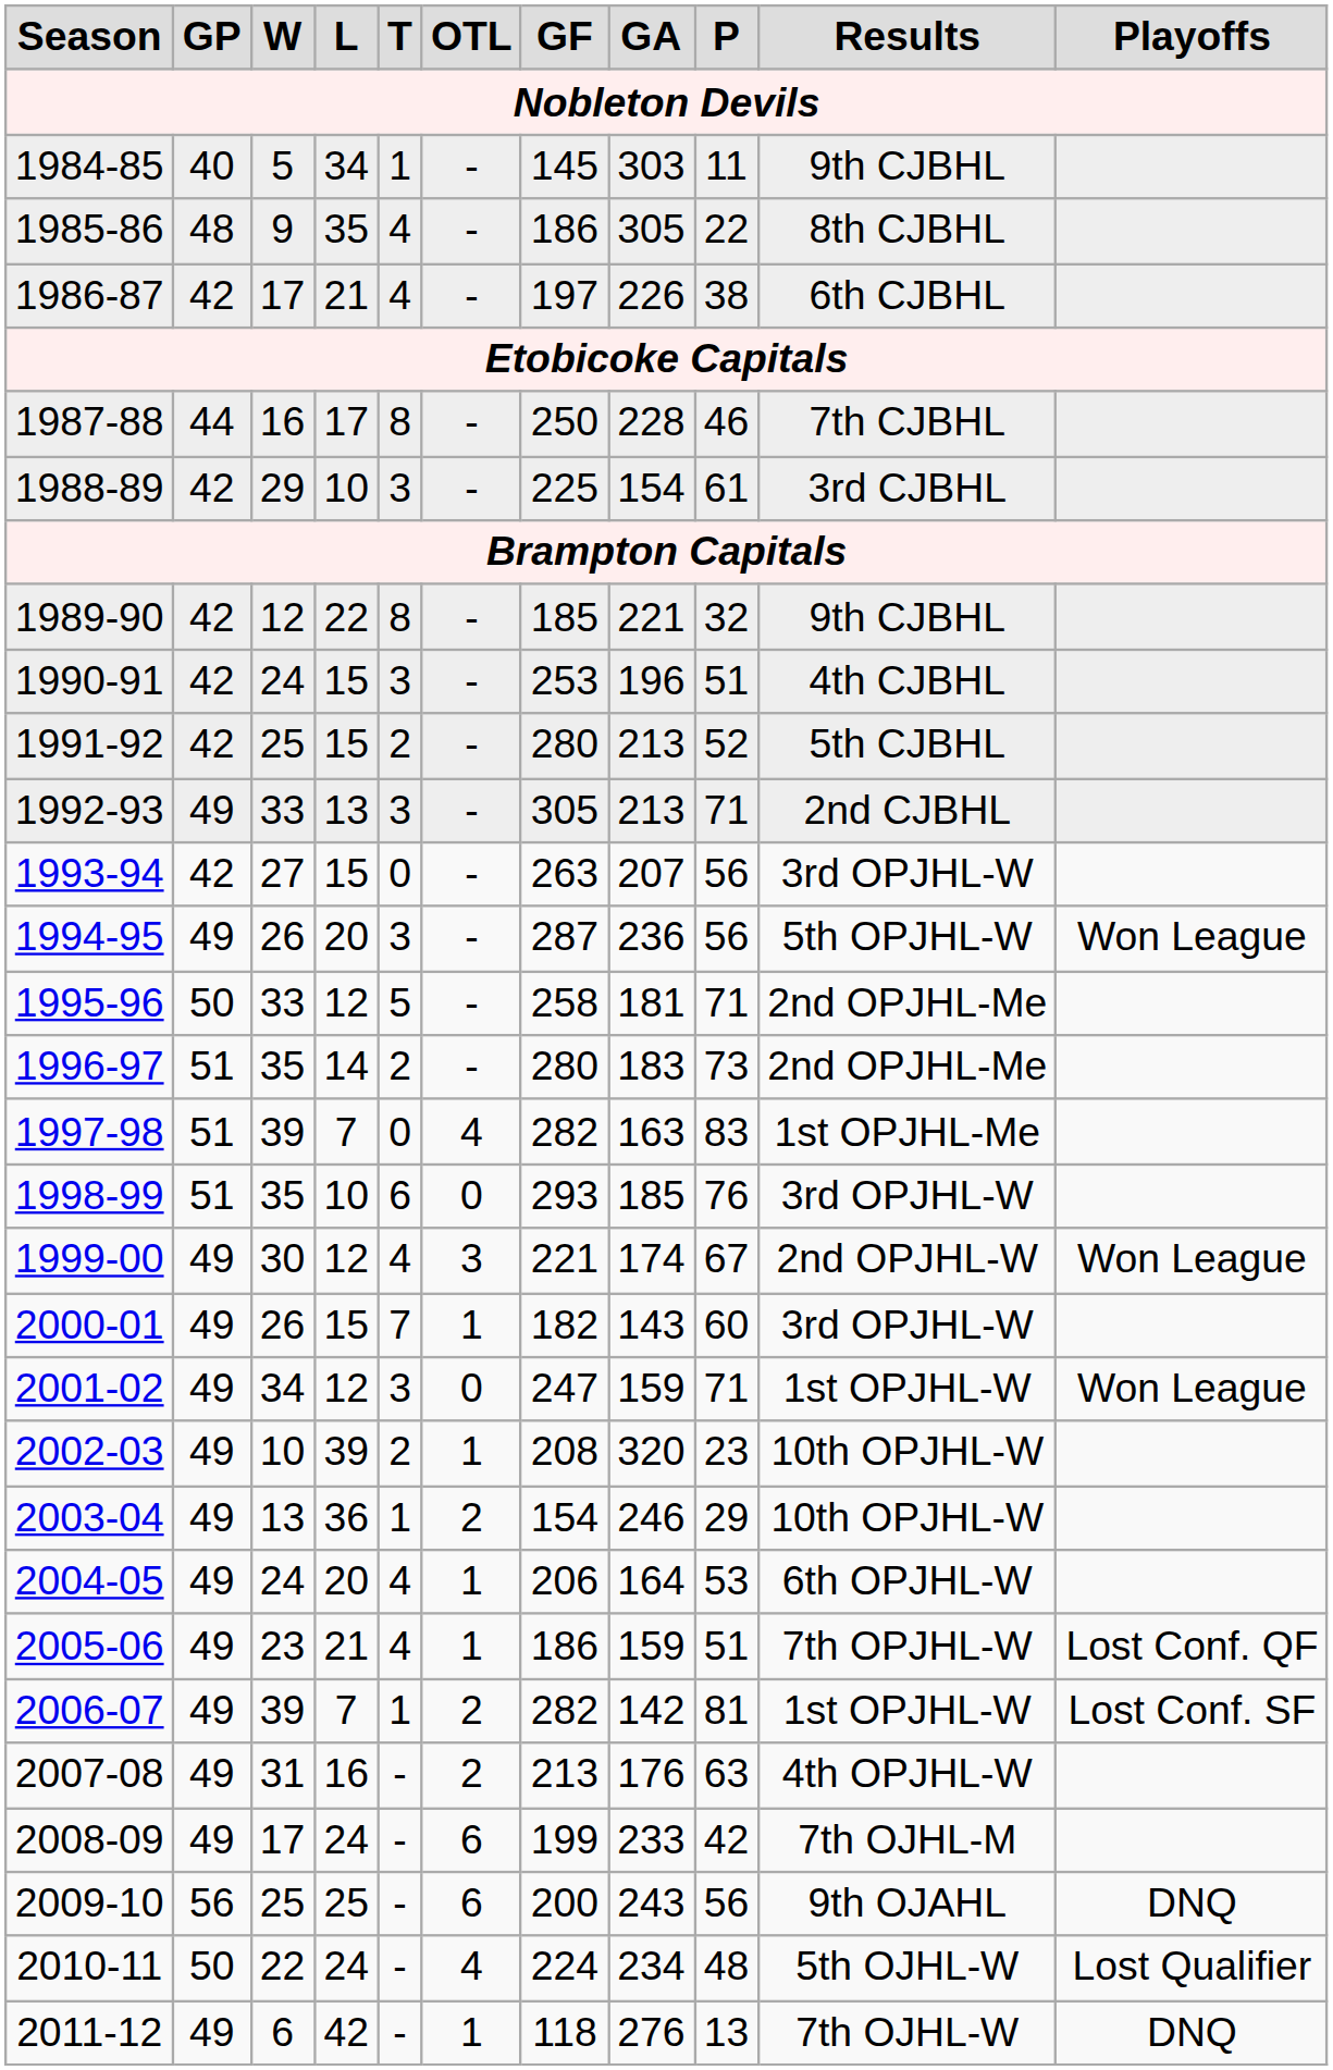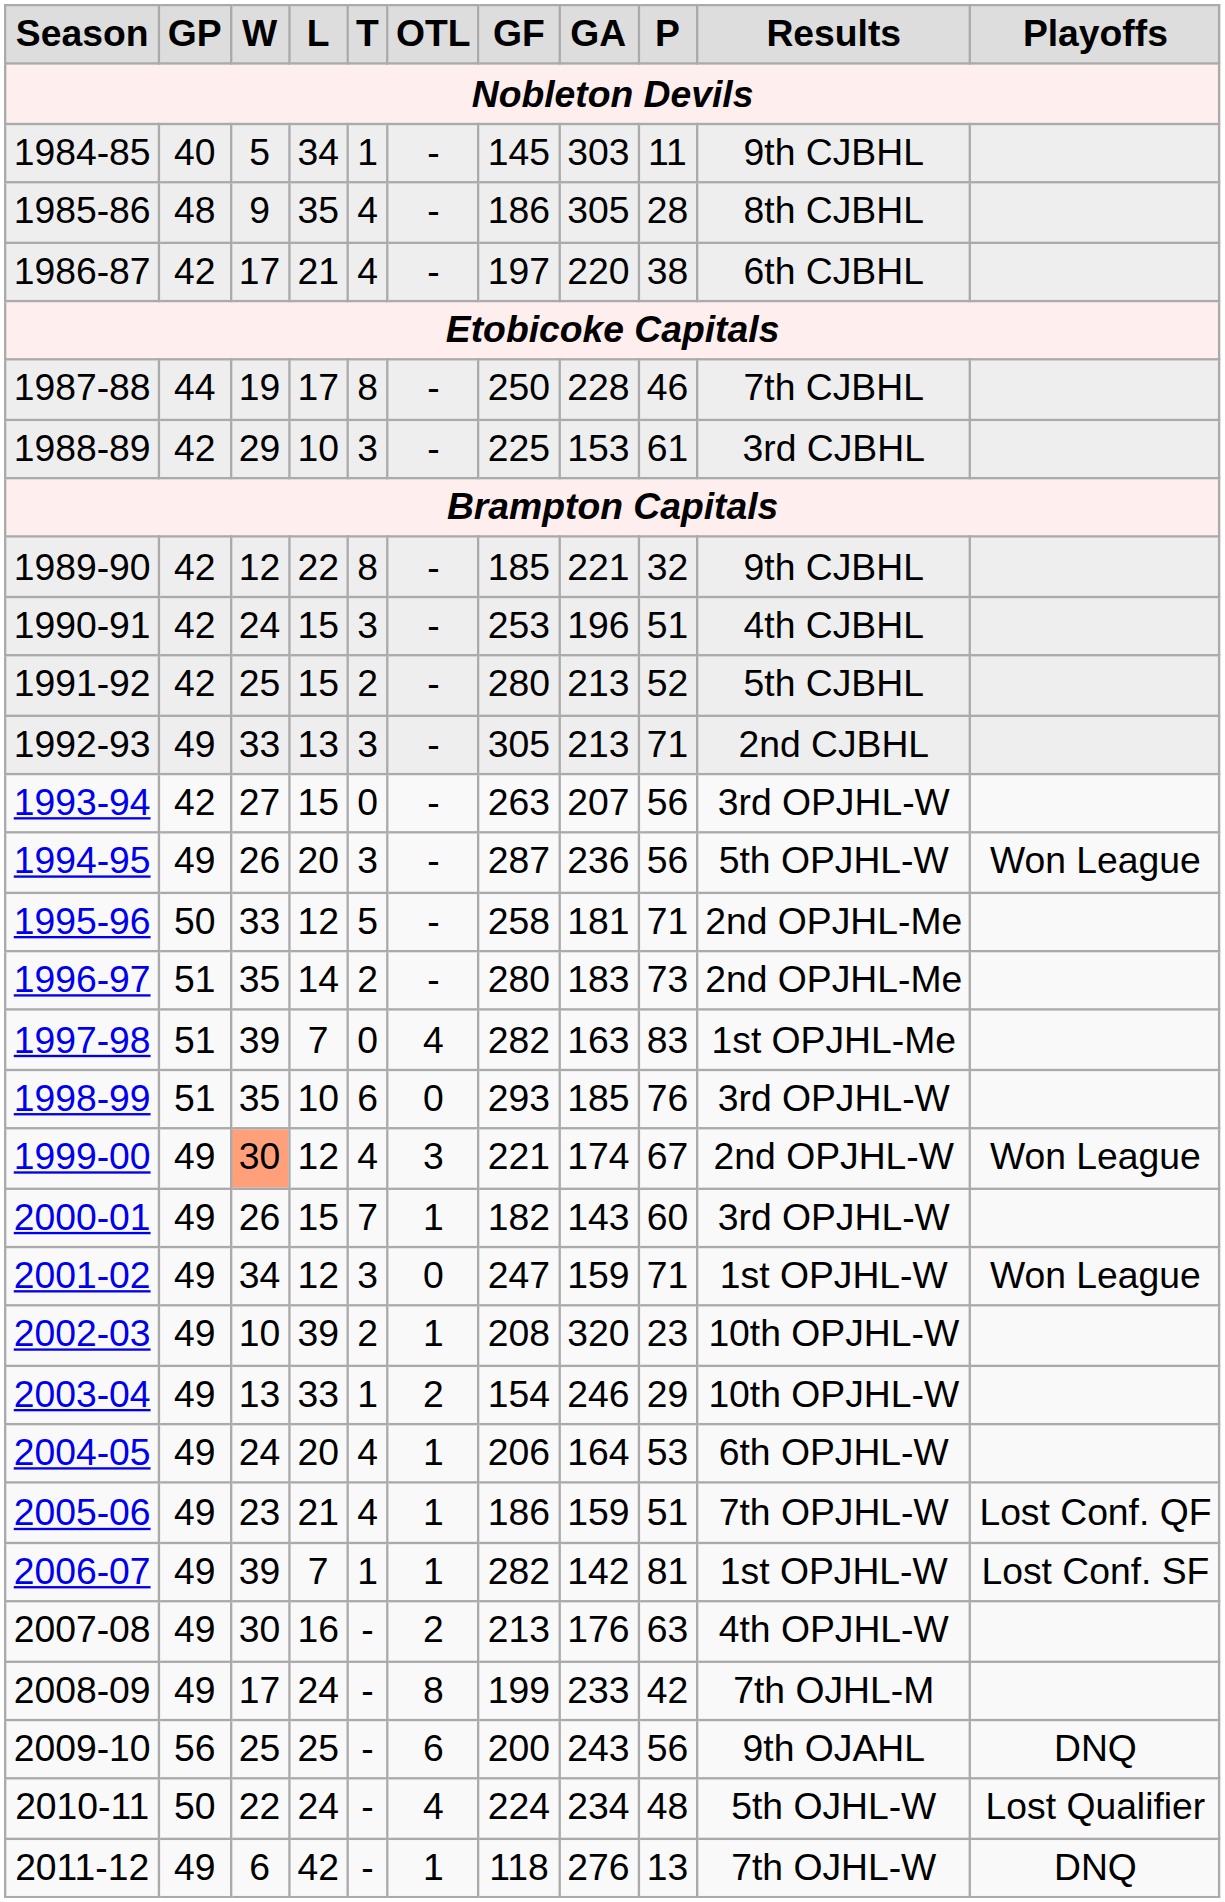 <table class="wikitable">
 <tr align="center"  bgcolor="#dddddd">
 <td><strong>Season</strong></td>
 <td><strong>GP</strong></td>
 <td><strong>W</strong></td>
 <td><strong>L</strong></td>
 <td><strong>T</strong></td>
 <td><strong>OTL</strong></td>
 <td><strong>GF</strong></td>
 <td><strong>GA</strong></td>
 <td><strong>P</strong></td>
 <td><strong>Results</strong></td>
 <td><strong>Playoffs</strong></td>
 </tr>
 <tr align="center"  bgcolor="#ffeeee">
 <td colspan="11"><strong><em>Nobleton Devils</em></strong></td>
 </tr>
 <tr align="center" bgcolor="#eeeeee">
 <td>1984-85</td>
 <td>40</td>
 <td>5</td>
 <td>34</td>
 <td>1</td>
 <td>-</td>
 <td>145</td>
 <td>303</td>
 <td>11</td>
 <td>9th CJBHL</td>
 <td></td>
 </tr>
 <tr align="center" bgcolor="#eeeeee">
 <td>1985-86</td>
 <td>48</td>
 <td>9</td>
 <td>35</td>
 <td>4</td>
 <td>-</td>
 <td>186</td>
 <td>305</td>
-<td>22</td>
+<td>28</td>
 <td>8th CJBHL</td>
 <td></td>
 </tr>
 <tr align="center" bgcolor="#eeeeee">
 <td>1986-87</td>
 <td>42</td>
 <td>17</td>
 <td>21</td>
 <td>4</td>
 <td>-</td>
 <td>197</td>
-<td>226</td>
+<td>220</td>
 <td>38</td>
 <td>6th CJBHL</td>
 <td></td>
 </tr>
 <tr align="center"  bgcolor="#ffeeee">
 <td colspan="11"><strong><em>Etobicoke Capitals</em></strong></td>
 </tr>
 <tr align="center" bgcolor="#eeeeee">
 <td>1987-88</td>
 <td>44</td>
-<td>16</td>
+<td>19</td>
 <td>17</td>
 <td>8</td>
 <td>-</td>
 <td>250</td>
 <td>228</td>
 <td>46</td>
 <td>7th CJBHL</td>
 <td></td>
 </tr>
 <tr align="center" bgcolor="#eeeeee">
 <td>1988-89</td>
 <td>42</td>
 <td>29</td>
 <td>10</td>
 <td>3</td>
 <td>-</td>
 <td>225</td>
-<td>154</td>
+<td>153</td>
 <td>61</td>
 <td>3rd CJBHL</td>
 <td></td>
 </tr>
 <tr align="center"  bgcolor="#ffeeee">
 <td colspan="11"><strong><em>Brampton Capitals</em></strong></td>
 </tr>
 <tr align="center" bgcolor="#eeeeee">
 <td>1989-90</td>
 <td>42</td>
 <td>12</td>
 <td>22</td>
 <td>8</td>
 <td>-</td>
 <td>185</td>
 <td>221</td>
 <td>32</td>
 <td>9th CJBHL</td>
 <td></td>
 </tr>
 <tr align="center" bgcolor="#eeeeee">
 <td>1990-91</td>
 <td>42</td>
 <td>24</td>
 <td>15</td>
 <td>3</td>
 <td>-</td>
 <td>253</td>
 <td>196</td>
 <td>51</td>
 <td>4th CJBHL</td>
 <td></td>
 </tr>
 <tr align="center" bgcolor="#eeeeee">
 <td>1991-92</td>
 <td>42</td>
 <td>25</td>
 <td>15</td>
 <td>2</td>
 <td>-</td>
 <td>280</td>
 <td>213</td>
 <td>52</td>
 <td>5th CJBHL</td>
 <td></td>
 </tr>
 <tr align="center" bgcolor="#eeeeee">
 <td>1992-93</td>
 <td>49</td>
 <td>33</td>
 <td>13</td>
 <td>3</td>
 <td>-</td>
 <td>305</td>
 <td>213</td>
 <td>71</td>
 <td>2nd CJBHL</td>
 <td></td>
 </tr>
 <tr align="center">
 <td><a href='#'>1993-94</a></td>
 <td>42</td>
 <td>27</td>
 <td>15</td>
 <td>0</td>
 <td>-</td>
 <td>263</td>
 <td>207</td>
 <td>56</td>
 <td>3rd OPJHL-W</td>
 <td></td>
 </tr>
 <tr align="center">
 <td><a href='#'>1994-95</a></td>
 <td>49</td>
 <td>26</td>
 <td>20</td>
 <td>3</td>
 <td>-</td>
 <td>287</td>
 <td>236</td>
 <td>56</td>
 <td>5th OPJHL-W</td>
 <td>Won League</td>
 </tr>
 <tr align="center">
 <td><a href='#'>1995-96</a></td>
 <td>50</td>
 <td>33</td>
 <td>12</td>
 <td>5</td>
 <td>-</td>
 <td>258</td>
 <td>181</td>
 <td>71</td>
 <td>2nd OPJHL-Me</td>
 <td></td>
 </tr>
 <tr align="center">
 <td><a href='#'>1996-97</a></td>
 <td>51</td>
 <td>35</td>
 <td>14</td>
 <td>2</td>
 <td>-</td>
 <td>280</td>
 <td>183</td>
 <td>73</td>
 <td>2nd OPJHL-Me</td>
 <td></td>
 </tr>
 <tr align="center">
 <td><a href='#'>1997-98</a></td>
 <td>51</td>
 <td>39</td>
 <td>7</td>
 <td>0</td>
 <td>4</td>
 <td>282</td>
 <td>163</td>
 <td>83</td>
 <td>1st OPJHL-Me</td>
 <td></td>
 </tr>
 <tr align="center">
 <td><a href='#'>1998-99</a></td>
 <td>51</td>
 <td>35</td>
 <td>10</td>
 <td>6</td>
 <td>0</td>
 <td>293</td>
 <td>185</td>
 <td>76</td>
 <td>3rd OPJHL-W</td>
 <td></td>
 </tr>
 <tr align="center">
 <td><a href='#'>1999-00</a></td>
 <td>49</td>
-<td>30</td>
+<td style="background: lightsalmon;">30</td>
 <td>12</td>
 <td>4</td>
 <td>3</td>
 <td>221</td>
 <td>174</td>
 <td>67</td>
 <td>2nd OPJHL-W</td>
 <td>Won League</td>
 </tr>
 <tr align="center">
 <td><a href='#'>2000-01</a></td>
 <td>49</td>
 <td>26</td>
 <td>15</td>
 <td>7</td>
 <td>1</td>
 <td>182</td>
 <td>143</td>
 <td>60</td>
 <td>3rd OPJHL-W</td>
 <td></td>
 </tr>
 <tr align="center">
 <td><a href='#'>2001-02</a></td>
 <td>49</td>
 <td>34</td>
 <td>12</td>
 <td>3</td>
 <td>0</td>
 <td>247</td>
 <td>159</td>
 <td>71</td>
 <td>1st OPJHL-W</td>
 <td>Won League</td>
 </tr>
 <tr align="center">
 <td><a href='#'>2002-03</a></td>
 <td>49</td>
 <td>10</td>
 <td>39</td>
 <td>2</td>
 <td>1</td>
 <td>208</td>
 <td>320</td>
 <td>23</td>
 <td>10th OPJHL-W</td>
 <td></td>
 </tr>
 <tr align="center">
 <td><a href='#'>2003-04</a></td>
 <td>49</td>
 <td>13</td>
-<td>36</td>
+<td>33</td>
 <td>1</td>
 <td>2</td>
 <td>154</td>
 <td>246</td>
 <td>29</td>
 <td>10th OPJHL-W</td>
 <td></td>
 </tr>
 <tr align="center">
 <td><a href='#'>2004-05</a></td>
 <td>49</td>
 <td>24</td>
 <td>20</td>
 <td>4</td>
 <td>1</td>
 <td>206</td>
 <td>164</td>
 <td>53</td>
 <td>6th OPJHL-W</td>
 <td></td>
 </tr>
 <tr align="center">
 <td><a href='#'>2005-06</a></td>
 <td>49</td>
 <td>23</td>
 <td>21</td>
 <td>4</td>
 <td>1</td>
 <td>186</td>
 <td>159</td>
 <td>51</td>
 <td>7th OPJHL-W</td>
 <td>Lost Conf. QF</td>
 </tr>
 <tr align="center">
 <td><a href='#'>2006-07</a></td>
 <td>49</td>
 <td>39</td>
 <td>7</td>
 <td>1</td>
-<td>2</td>
+<td>1</td>
 <td>282</td>
 <td>142</td>
 <td>81</td>
 <td>1st OPJHL-W</td>
 <td>Lost Conf. SF</td>
 </tr>
 <tr align="center">
 <td>2007-08</td>
 <td>49</td>
-<td>31</td>
+<td>30</td>
 <td>16</td>
 <td>-</td>
 <td>2</td>
 <td>213</td>
 <td>176</td>
 <td>63</td>
 <td>4th OPJHL-W</td>
 <td></td>
 </tr>
 <tr align="center">
 <td>2008-09</td>
 <td>49</td>
 <td>17</td>
 <td>24</td>
 <td>-</td>
-<td>6</td>
+<td>8</td>
 <td>199</td>
 <td>233</td>
 <td>42</td>
 <td>7th OJHL-M</td>
 <td></td>
 </tr>
 <tr align="center">
 <td>2009-10</td>
 <td>56</td>
 <td>25</td>
 <td>25</td>
 <td>-</td>
 <td>6</td>
 <td>200</td>
 <td>243</td>
 <td>56</td>
 <td>9th OJAHL</td>
 <td>DNQ</td>
 </tr>
 <tr align="center">
 <td>2010-11</td>
 <td>50</td>
 <td>22</td>
 <td>24</td>
 <td>-</td>
 <td>4</td>
 <td>224</td>
 <td>234</td>
 <td>48</td>
 <td>5th OJHL-W</td>
 <td>Lost Qualifier</td>
 </tr>
 <tr align="center">
 <td>2011-12</td>
 <td>49</td>
 <td>6</td>
 <td>42</td>
 <td>-</td>
 <td>1</td>
 <td>118</td>
 <td>276</td>
 <td>13</td>
 <td>7th OJHL-W</td>
 <td>DNQ</td>
 </tr>
 </table>
